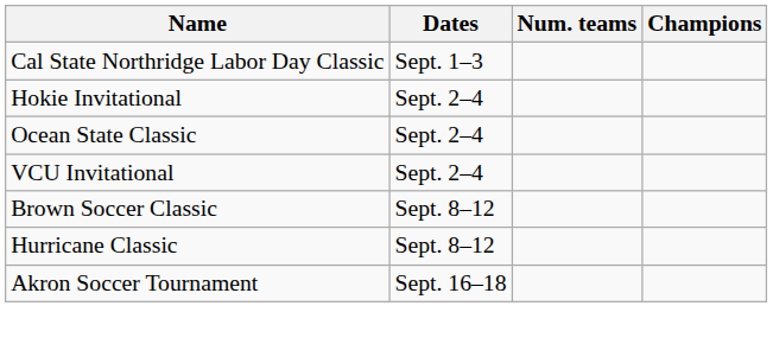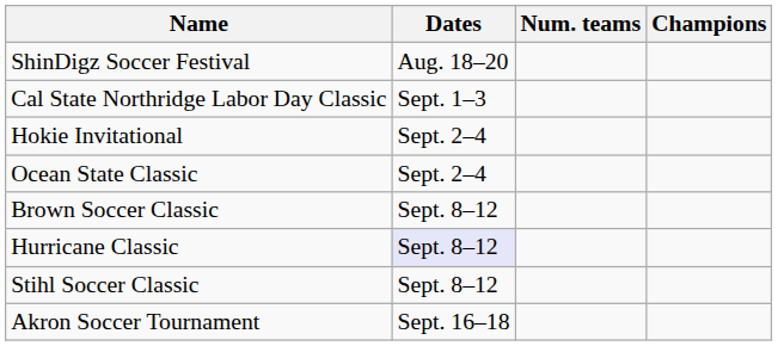 <table class="wikitable">
 <tr>
 <th>Name</th>
 <th>Dates</th>
 <th>Num. teams</th>
 <th>Champions</th>
+</tr>
+<tr>
+<td>ShinDigz Soccer Festival</td>
+<td>Aug. 18–20</td>
+<td></td>
+<td></td>
 </tr>
 <tr>
 <td>Cal State Northridge Labor Day Classic</td>
 <td>Sept. 1–3</td>
 <td></td>
 <td></td>
 </tr>
 <tr>
 <td>Hokie Invitational</td>
 <td>Sept. 2–4</td>
 <td></td>
 <td></td>
 </tr>
 <tr>
 <td>Ocean State Classic</td>
 <td>Sept. 2–4</td>
 <td></td>
 <td></td>
 </tr>
 <tr>
-<td>VCU Invitational</td>
-<td>Sept. 2–4</td>
-<td></td>
-<td></td>
-</tr>
-<tr>
 <td>Brown Soccer Classic</td>
 <td>Sept. 8–12</td>
 <td></td>
 <td></td>
 </tr>
 <tr>
 <td>Hurricane Classic</td>
+<td style="background: lavender;">Sept. 8–12</td>
+<td></td>
+<td></td>
+</tr>
+<tr>
+<td>Stihl Soccer Classic</td>
 <td>Sept. 8–12</td>
 <td></td>
 <td></td>
 </tr>
 <tr>
 <td>Akron Soccer Tournament</td>
 <td>Sept. 16–18</td>
 <td></td>
 <td></td>
 </tr>
 </table>
